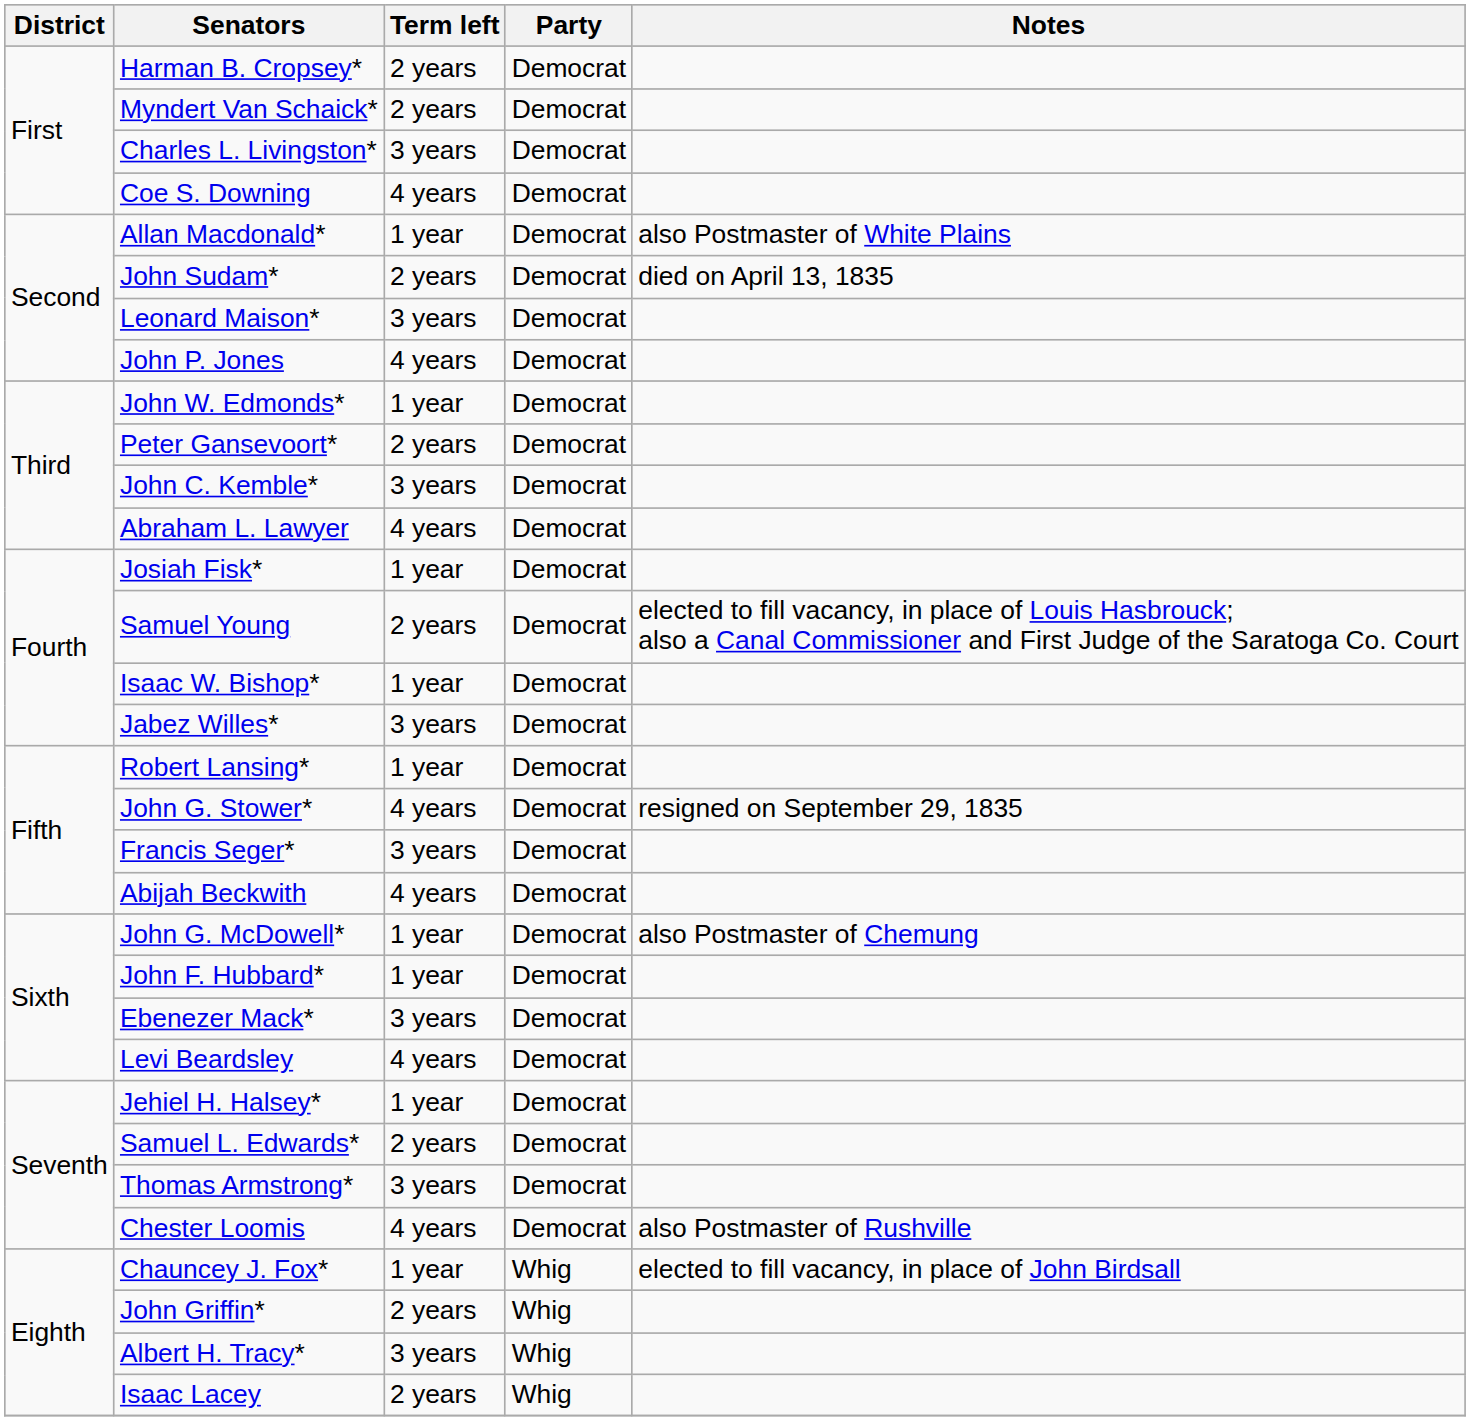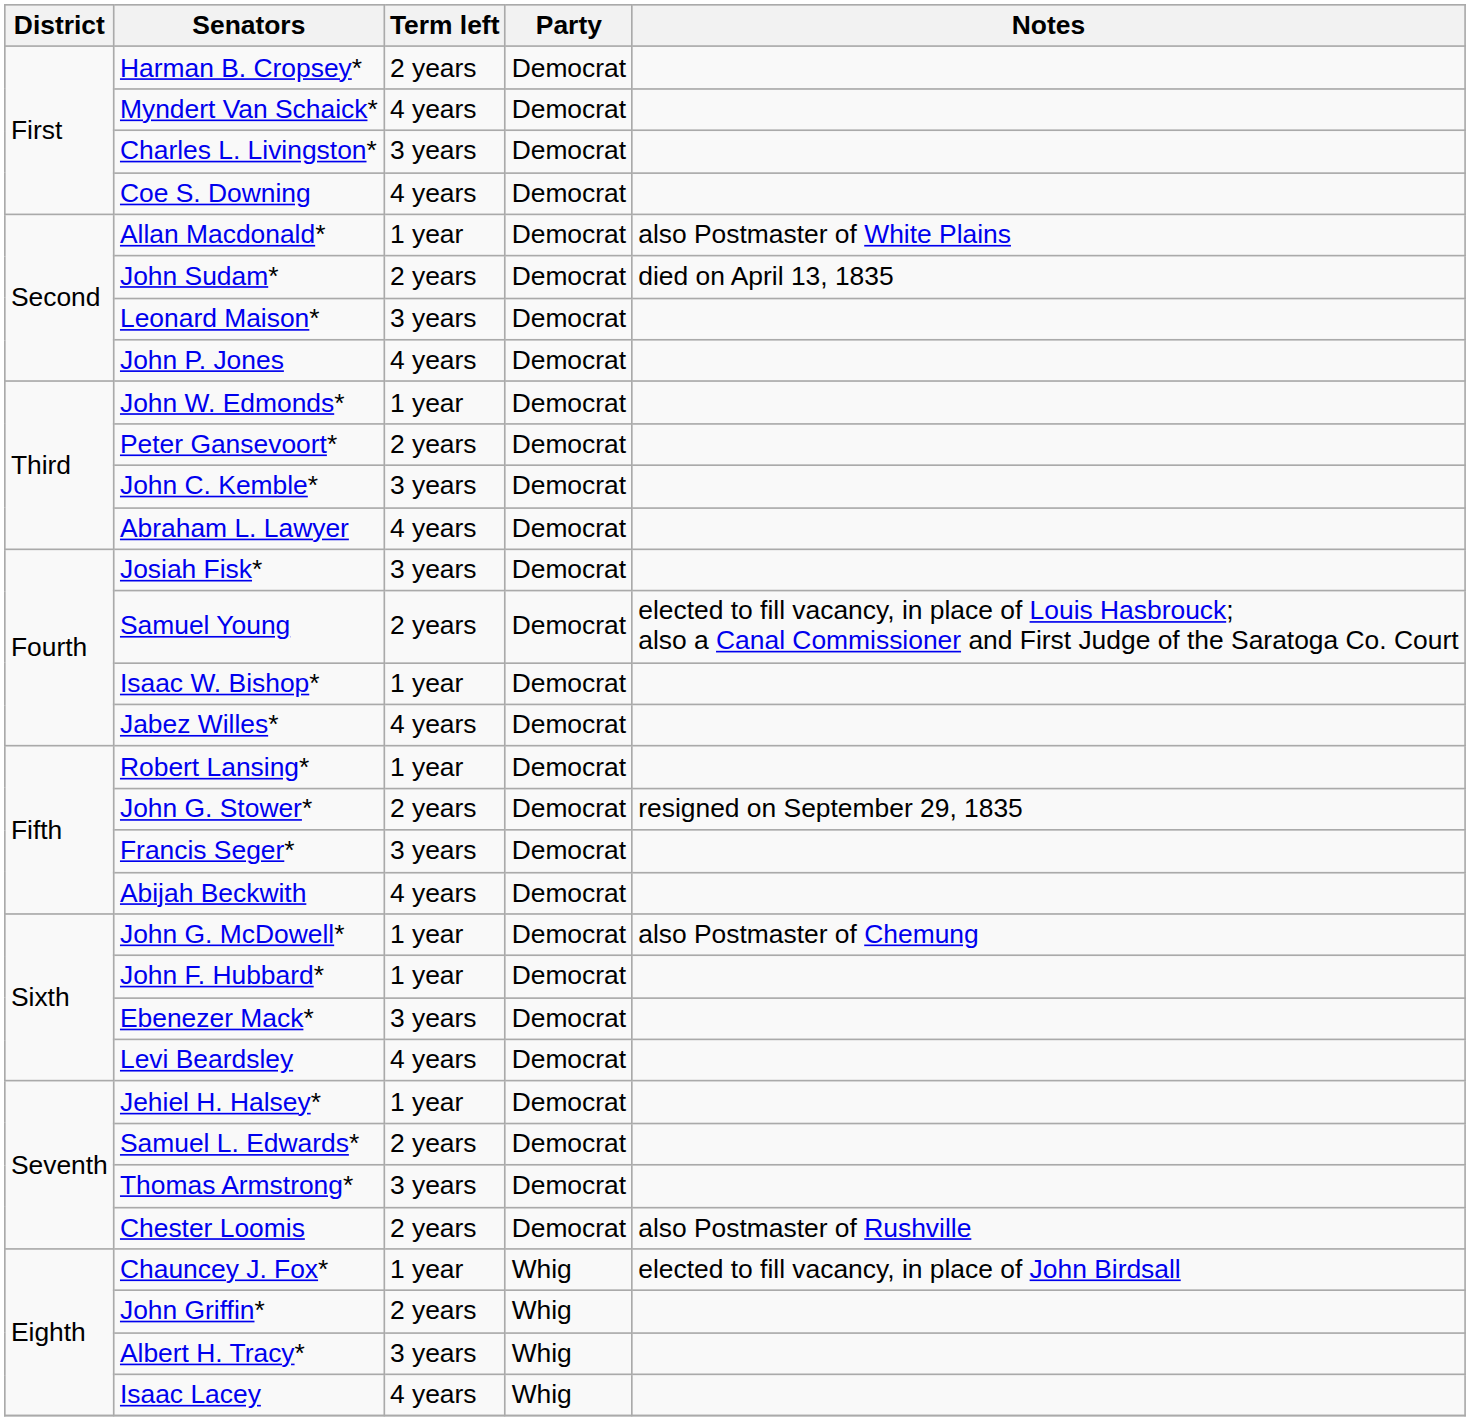 <table class=wikitable>
 <tr>
 <th>District</th>
 <th>Senators</th>
 <th>Term left</th>
 <th>Party</th>
 <th>Notes</th>
 </tr>
 <tr>
 <td rowspan="4">First</td>
 <td><a href='#'>Harman B. Cropsey</a>*</td>
 <td>2 years</td>
 <td>Democrat</td>
 <td></td>
 </tr>
 <tr>
 <td><a href='#'>Myndert Van Schaick</a>*</td>
-<td>2 years</td>
+<td>4 years</td>
 <td>Democrat</td>
 <td></td>
 </tr>
 <tr>
 <td><a href='#'>Charles L. Livingston</a>*</td>
 <td>3 years</td>
 <td>Democrat</td>
 <td></td>
 </tr>
 <tr>
 <td><a href='#'>Coe S. Downing</a></td>
 <td>4 years</td>
 <td>Democrat</td>
 <td></td>
 </tr>
 <tr>
 <td rowspan="4">Second</td>
 <td><a href='#'>Allan Macdonald</a>*</td>
 <td>1 year</td>
 <td>Democrat</td>
 <td>also Postmaster of <a href='#'>White Plains</a></td>
 </tr>
 <tr>
 <td><a href='#'>John Sudam</a>*</td>
 <td>2 years</td>
 <td>Democrat</td>
 <td>died on April 13, 1835</td>
 </tr>
 <tr>
 <td><a href='#'>Leonard Maison</a>*</td>
 <td>3 years</td>
 <td>Democrat</td>
 <td></td>
 </tr>
 <tr>
 <td><a href='#'>John P. Jones</a></td>
 <td>4 years</td>
 <td>Democrat</td>
 <td></td>
 </tr>
 <tr>
 <td rowspan="4">Third</td>
 <td><a href='#'>John W. Edmonds</a>*</td>
 <td>1 year</td>
 <td>Democrat</td>
 <td></td>
 </tr>
 <tr>
 <td><a href='#'>Peter Gansevoort</a>*</td>
 <td>2 years</td>
 <td>Democrat</td>
 <td></td>
 </tr>
 <tr>
 <td><a href='#'>John C. Kemble</a>*</td>
 <td>3 years</td>
 <td>Democrat</td>
 <td></td>
 </tr>
 <tr>
 <td><a href='#'>Abraham L. Lawyer</a></td>
 <td>4 years</td>
 <td>Democrat</td>
 <td></td>
 </tr>
 <tr>
 <td rowspan="4">Fourth</td>
 <td><a href='#'>Josiah Fisk</a>*</td>
-<td>1 year</td>
+<td>3 years</td>
 <td>Democrat</td>
 <td></td>
 </tr>
 <tr>
 <td><a href='#'>Samuel Young</a></td>
 <td>2 years</td>
 <td>Democrat</td>
 <td>elected to fill vacancy, in place of <a href='#'>Louis Hasbrouck</a>; <br>also a <a href='#'>Canal Commissioner</a> and First Judge of the Saratoga Co. Court</td>
 </tr>
 <tr>
 <td><a href='#'>Isaac W. Bishop</a>*</td>
 <td>1 year</td>
 <td>Democrat</td>
 <td></td>
 </tr>
 <tr>
 <td><a href='#'>Jabez Willes</a>*</td>
-<td>3 years</td>
+<td>4 years</td>
 <td>Democrat</td>
 <td></td>
 </tr>
 <tr>
 <td rowspan="4">Fifth</td>
 <td><a href='#'>Robert Lansing</a>*</td>
 <td>1 year</td>
 <td>Democrat</td>
 <td></td>
 </tr>
 <tr>
 <td><a href='#'>John G. Stower</a>*</td>
-<td>4 years</td>
+<td>2 years</td>
 <td>Democrat</td>
 <td>resigned on September 29, 1835</td>
 </tr>
 <tr>
 <td><a href='#'>Francis Seger</a>*</td>
 <td>3 years</td>
 <td>Democrat</td>
 <td></td>
 </tr>
 <tr>
 <td><a href='#'>Abijah Beckwith</a></td>
 <td>4 years</td>
 <td>Democrat</td>
 <td></td>
 </tr>
 <tr>
 <td rowspan="4">Sixth</td>
 <td><a href='#'>John G. McDowell</a>*</td>
 <td>1 year</td>
 <td>Democrat</td>
 <td>also Postmaster of <a href='#'>Chemung</a></td>
 </tr>
 <tr>
 <td><a href='#'>John F. Hubbard</a>*</td>
 <td>1 year</td>
 <td>Democrat</td>
 <td></td>
 </tr>
 <tr>
 <td><a href='#'>Ebenezer Mack</a>*</td>
 <td>3 years</td>
 <td>Democrat</td>
 <td></td>
 </tr>
 <tr>
 <td><a href='#'>Levi Beardsley</a></td>
 <td>4 years</td>
 <td>Democrat</td>
 <td></td>
 </tr>
 <tr>
 <td rowspan="4">Seventh</td>
 <td><a href='#'>Jehiel H. Halsey</a>*</td>
 <td>1 year</td>
 <td>Democrat</td>
 <td></td>
 </tr>
 <tr>
 <td><a href='#'>Samuel L. Edwards</a>*</td>
 <td>2 years</td>
 <td>Democrat</td>
 <td></td>
 </tr>
 <tr>
 <td><a href='#'>Thomas Armstrong</a>*</td>
 <td>3 years</td>
 <td>Democrat</td>
 <td></td>
 </tr>
 <tr>
 <td><a href='#'>Chester Loomis</a></td>
-<td>4 years</td>
+<td>2 years</td>
 <td>Democrat</td>
 <td>also Postmaster of <a href='#'>Rushville</a></td>
 </tr>
 <tr>
 <td rowspan="4">Eighth</td>
 <td><a href='#'>Chauncey J. Fox</a>*</td>
 <td>1 year</td>
 <td>Whig</td>
 <td>elected to fill vacancy, in place of <a href='#'>John Birdsall</a></td>
 </tr>
 <tr>
 <td><a href='#'>John Griffin</a>*</td>
 <td>2 years</td>
 <td>Whig</td>
 <td></td>
 </tr>
 <tr>
 <td><a href='#'>Albert H. Tracy</a>*</td>
 <td>3 years</td>
 <td>Whig</td>
 <td></td>
 </tr>
 <tr>
 <td><a href='#'>Isaac Lacey</a></td>
-<td>2 years</td>
+<td>4 years</td>
 <td>Whig</td>
 <td></td>
 </tr>
 <tr>
 </tr>
 </table>
